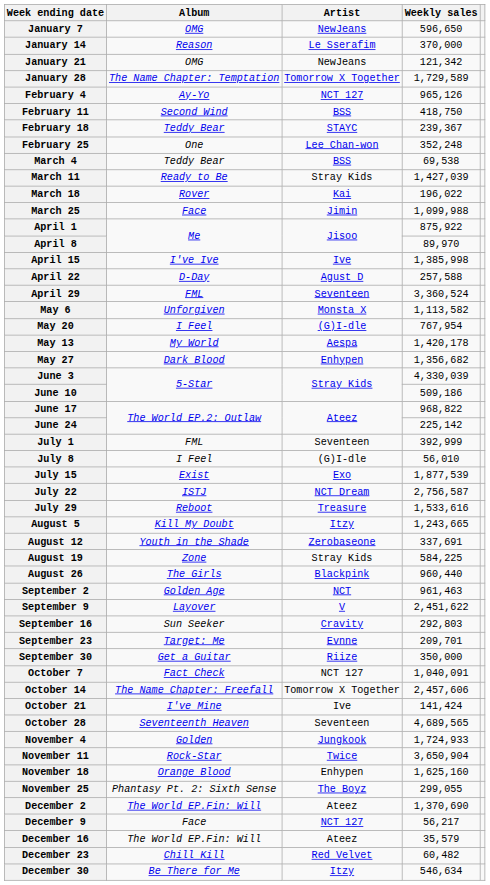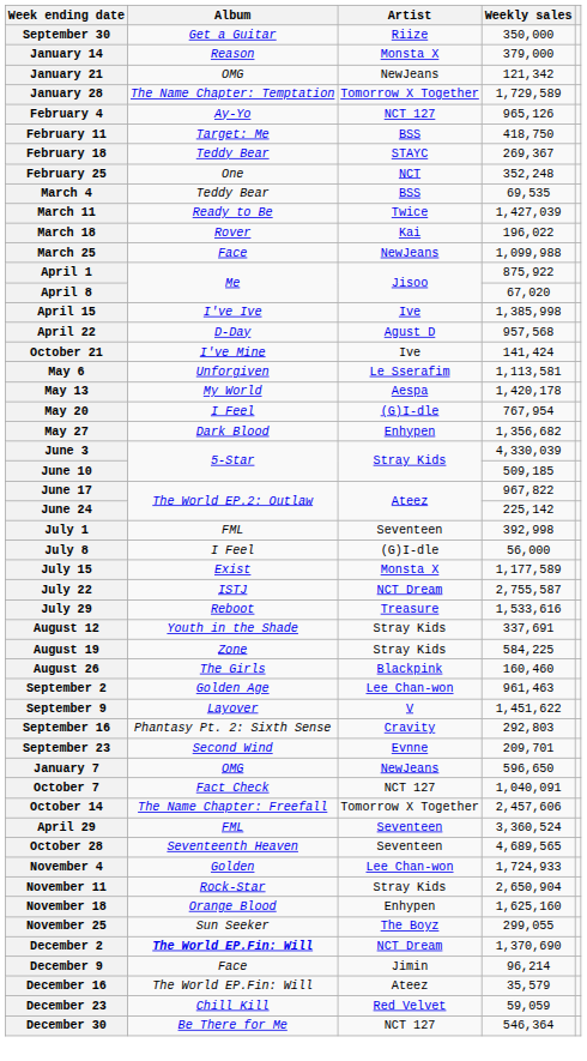 <table class="wikitable sortable plainrowheaders" style="text-align:center">
 <tr>
 <th scope="col">Week ending date</th>
 <th scope="col">Album</th>
 <th scope="col">Artist</th>
 <th scope="col">Weekly sales</th>
 <th scope="col" class="unsortable"></th>
 </tr>
 <tr>
-<th scope="row">January 7</th>
-<td><em><a href='#'>OMG</a></em></td>
-<td><a href='#'>NewJeans</a></td>
-<td>596,650</td>
+<th scope="row">September 30</th>
+<td><em><a href='#'>Get a Guitar</a></em></td>
+<td><a href='#'>Riize</a></td>
+<td>350,000</td>
 <td></td>
 </tr>
 <tr>
 <th scope="row">January 14</th>
 <td><em><a href='#'>Reason</a></em></td>
-<td><a href='#'>Le Sserafim</a></td>
-<td>370,000</td>
+<td><a href='#'>Monsta X</a></td>
+<td>379,000</td>
 <td></td>
 </tr>
 <tr>
 <th scope="row">January 21</th>
 <td><em>OMG</em></td>
 <td>NewJeans</td>
 <td>121,342</td>
 <td></td>
 </tr>
 <tr>
 <th scope="row">January 28</th>
 <td><em><a href='#'>The Name Chapter: Temptation</a></em></td>
 <td><a href='#'>Tomorrow X Together</a></td>
 <td>1,729,589</td>
 <td></td>
 </tr>
 <tr>
 <th scope="row">February 4</th>
 <td><em><a href='#'>Ay-Yo</a></em></td>
 <td><a href='#'>NCT 127</a></td>
 <td>965,126</td>
 <td></td>
 </tr>
 <tr>
 <th scope="row">February 11</th>
-<td><em><a href='#'>Second Wind</a></em></td>
+<td><em><a href='#'>Target: Me</a></em></td>
 <td><a href='#'>BSS</a></td>
 <td>418,750</td>
 <td></td>
 </tr>
 <tr>
 <th scope="row">February 18</th>
 <td><em><a href='#'>Teddy Bear</a></em></td>
 <td><a href='#'>STAYC</a></td>
-<td>239,367</td>
+<td>269,367</td>
 <td></td>
 </tr>
 <tr>
 <th scope="row">February 25</th>
 <td><em>One</em></td>
-<td><a href='#'>Lee Chan-won</a></td>
+<td><a href='#'>NCT</a></td>
 <td>352,248</td>
 <td></td>
 </tr>
 <tr>
 <th scope="row">March 4</th>
 <td><em>Teddy Bear</em></td>
 <td><a href='#'>BSS</a></td>
-<td>69,538</td>
+<td>69,535</td>
 <td></td>
 </tr>
 <tr>
 <th scope="row">March 11</th>
 <td><em><a href='#'>Ready to Be</a></em></td>
-<td>Stray Kids</td>
+<td><a href='#'>Twice</a></td>
 <td>1,427,039</td>
 <td></td>
 </tr>
 <tr>
 <th scope="row">March 18</th>
 <td><em><a href='#'>Rover</a></em></td>
 <td><a href='#'>Kai</a></td>
 <td>196,022</td>
 <td></td>
 </tr>
 <tr>
 <th scope="row">March 25</th>
 <td><em><a href='#'>Face</a></em></td>
-<td><a href='#'>Jimin</a></td>
+<td><a href='#'>NewJeans</a></td>
 <td>1,099,988</td>
 <td></td>
 </tr>
 <tr>
 <th scope="row">April 1</th>
 <td rowspan="2"><em><a href='#'>Me</a></em></td>
 <td rowspan="2"><a href='#'>Jisoo</a></td>
 <td>875,922</td>
 <td></td>
 </tr>
 <tr>
 <th scope="row">April 8</th>
-<td>89,970</td>
+<td>67,020</td>
 <td></td>
 </tr>
 <tr>
 <th scope="row">April 15</th>
 <td><em><a href='#'>I've Ive</a></em></td>
 <td><a href='#'>Ive</a></td>
 <td>1,385,998</td>
 <td></td>
 </tr>
 <tr>
 <th scope="row">April 22</th>
 <td><em><a href='#'>D-Day</a></em></td>
 <td><a href='#'>Agust D</a></td>
-<td>257,588</td>
+<td>957,568</td>
 <td></td>
 </tr>
 <tr>
-<th scope="row">April 29</th>
-<td><em><a href='#'>FML</a></em></td>
-<td><a href='#'>Seventeen</a></td>
-<td>3,360,524</td>
+<th scope="row">October 21</th>
+<td><em><a href='#'>I've Mine</a></em></td>
+<td>Ive</td>
+<td>141,424</td>
 <td></td>
 </tr>
 <tr>
 <th scope="row">May 6</th>
 <td><em><a href='#'>Unforgiven</a></em></td>
-<td><a href='#'>Monsta X</a></td>
-<td>1,113,582</td>
+<td><a href='#'>Le Sserafim</a></td>
+<td>1,113,581</td>
+<td></td>
+</tr>
+<tr>
+<th scope="row">May 13</th>
+<td><em><a href='#'>My World</a></em></td>
+<td><a href='#'>Aespa</a></td>
+<td>1,420,178</td>
 <td></td>
 </tr>
 <tr>
 <th scope="row">May 20</th>
 <td><em><a href='#'>I Feel</a></em></td>
 <td><a href='#'>(G)I-dle</a></td>
 <td>767,954</td>
-<td></td>
-</tr>
-<tr>
-<th scope="row">May 13</th>
-<td><em><a href='#'>My World</a></em></td>
-<td><a href='#'>Aespa</a></td>
-<td>1,420,178</td>
 <td></td>
 </tr>
 <tr>
 <th scope="row">May 27</th>
 <td><em><a href='#'>Dark Blood</a></em></td>
 <td><a href='#'>Enhypen</a></td>
 <td>1,356,682</td>
 <td></td>
 </tr>
 <tr>
 <th scope="row">June 3</th>
 <td rowspan="2"><em><a href='#'>5-Star</a></em></td>
 <td rowspan="2"><a href='#'>Stray Kids</a></td>
 <td>4,330,039</td>
 <td></td>
 </tr>
 <tr>
 <th scope="row">June 10</th>
-<td>509,186</td>
+<td>509,185</td>
 <td></td>
 </tr>
 <tr>
 <th scope="row">June 17</th>
 <td rowspan="2"><em><a href='#'>The World EP.2: Outlaw</a></em></td>
 <td rowspan="2"><a href='#'>Ateez</a></td>
-<td>968,822</td>
+<td>967,822</td>
 <td></td>
 </tr>
 <tr>
 <th scope="row">June 24</th>
 <td>225,142</td>
 <td></td>
 </tr>
 <tr>
 <th scope="row">July 1</th>
 <td><em>FML</em></td>
 <td>Seventeen</td>
-<td>392,999</td>
+<td>392,998</td>
 <td></td>
 </tr>
 <tr>
 <th scope="row">July 8</th>
 <td><em>I Feel</em></td>
 <td>(G)I-dle</td>
-<td>56,010</td>
+<td>56,000</td>
 <td></td>
 </tr>
 <tr>
 <th scope="row">July 15</th>
 <td><em><a href='#'>Exist</a></em></td>
-<td><a href='#'>Exo</a></td>
-<td>1,877,539</td>
+<td><a href='#'>Monsta X</a></td>
+<td>1,177,589</td>
 <td></td>
 </tr>
 <tr>
 <th scope="row">July 22</th>
 <td><em><a href='#'>ISTJ</a></em></td>
 <td><a href='#'>NCT Dream</a></td>
-<td>2,756,587</td>
+<td>2,755,587</td>
 <td></td>
 </tr>
 <tr>
 <th scope="row">July 29</th>
 <td><em><a href='#'>Reboot</a></em></td>
 <td><a href='#'>Treasure</a></td>
 <td>1,533,616</td>
 <td></td>
 </tr>
 <tr>
-<th scope="row">August 5</th>
-<td><em><a href='#'>Kill My Doubt</a></em></td>
-<td><a href='#'>Itzy</a></td>
-<td>1,243,665</td>
-<td></td>
-</tr>
-<tr>
 <th scope="row">August 12</th>
 <td><em><a href='#'>Youth in the Shade</a></em></td>
-<td><a href='#'>Zerobaseone</a></td>
+<td>Stray Kids</td>
 <td>337,691</td>
 <td></td>
 </tr>
 <tr>
 <th scope="row">August 19</th>
 <td><em><a href='#'>Zone</a></em></td>
 <td>Stray Kids</td>
 <td>584,225</td>
 <td></td>
 </tr>
 <tr>
 <th scope="row">August 26</th>
 <td><em><a href='#'>The Girls</a></em></td>
 <td><a href='#'>Blackpink</a></td>
-<td>960,440</td>
+<td>160,460</td>
 <td></td>
 </tr>
 <tr>
 <th scope="row">September 2</th>
 <td><em><a href='#'>Golden Age</a></em></td>
-<td><a href='#'>NCT</a></td>
+<td><a href='#'>Lee Chan-won</a></td>
 <td>961,463</td>
 <td></td>
 </tr>
 <tr>
 <th scope="row">September 9</th>
 <td><em><a href='#'>Layover</a></em></td>
 <td><a href='#'>V</a></td>
-<td>2,451,622</td>
+<td>1,451,622</td>
 <td></td>
 </tr>
 <tr>
 <th scope="row">September 16</th>
-<td><em>Sun Seeker</em></td>
+<td><em>Phantasy Pt. 2: Sixth Sense</em></td>
 <td><a href='#'>Cravity</a></td>
 <td>292,803</td>
 <td></td>
 </tr>
 <tr>
 <th scope="row">September 23</th>
-<td><em><a href='#'>Target: Me</a></em></td>
+<td><em><a href='#'>Second Wind</a></em></td>
 <td><a href='#'>Evnne</a></td>
 <td>209,701</td>
 <td></td>
 </tr>
 <tr>
-<th scope="row">September 30</th>
-<td><em><a href='#'>Get a Guitar</a></em></td>
-<td><a href='#'>Riize</a></td>
-<td>350,000</td>
+<th scope="row">January 7</th>
+<td><em><a href='#'>OMG</a></em></td>
+<td><a href='#'>NewJeans</a></td>
+<td>596,650</td>
 <td></td>
 </tr>
 <tr>
 <th scope="row">October 7</th>
 <td><em><a href='#'>Fact Check</a></em></td>
 <td>NCT 127</td>
 <td>1,040,091</td>
 <td></td>
 </tr>
 <tr>
 <th scope="row">October 14</th>
 <td><em><a href='#'>The Name Chapter: Freefall</a></em></td>
 <td>Tomorrow X Together</td>
 <td>2,457,606</td>
 <td></td>
 </tr>
 <tr>
-<th scope="row">October 21</th>
-<td><em><a href='#'>I've Mine</a></em></td>
-<td>Ive</td>
-<td>141,424</td>
+<th scope="row">April 29</th>
+<td><em><a href='#'>FML</a></em></td>
+<td><a href='#'>Seventeen</a></td>
+<td>3,360,524</td>
 <td></td>
 </tr>
 <tr>
 <th scope="row">October 28</th>
 <td><em><a href='#'>Seventeenth Heaven</a></em></td>
 <td>Seventeen</td>
 <td>4,689,565</td>
 <td></td>
 </tr>
 <tr>
 <th scope="row">November 4</th>
 <td><em><a href='#'>Golden</a></em></td>
-<td><a href='#'>Jungkook</a></td>
+<td><a href='#'>Lee Chan-won</a></td>
 <td>1,724,933</td>
 <td></td>
 </tr>
 <tr>
 <th scope="row">November 11</th>
 <td><em><a href='#'>Rock-Star</a></em></td>
-<td><a href='#'>Twice</a></td>
-<td>3,650,904</td>
+<td>Stray Kids</td>
+<td>2,650,904</td>
 <td></td>
 </tr>
 <tr>
 <th scope="row">November 18</th>
 <td><em><a href='#'>Orange Blood</a></em></td>
 <td>Enhypen</td>
 <td>1,625,160</td>
 <td></td>
 </tr>
 <tr>
 <th scope="row">November 25</th>
-<td><em>Phantasy Pt. 2: Sixth Sense</em></td>
+<td><em>Sun Seeker</em></td>
 <td><a href='#'>The Boyz</a></td>
 <td>299,055</td>
 <td></td>
 </tr>
 <tr>
 <th scope="row">December 2</th>
-<td><em><a href='#'>The World EP.Fin: Will</a></em></td>
-<td>Ateez</td>
+<td><strong><em><a href='#'>The World EP.Fin: Will</a></em></strong></td>
+<td><a href='#'>NCT Dream</a></td>
 <td>1,370,690</td>
 <td></td>
 </tr>
 <tr>
 <th scope="row">December 9</th>
 <td><em>Face</em></td>
-<td><a href='#'>NCT 127</a></td>
-<td>56,217</td>
+<td>Jimin</td>
+<td>96,214</td>
 <td></td>
 </tr>
 <tr>
 <th scope="row">December 16</th>
 <td><em>The World EP.Fin: Will</em></td>
 <td>Ateez</td>
 <td>35,579</td>
 <td></td>
 </tr>
 <tr>
 <th scope="row">December 23</th>
 <td><em><a href='#'>Chill Kill</a></em></td>
 <td><a href='#'>Red Velvet</a></td>
-<td>60,482</td>
+<td>59,059</td>
 <td></td>
 </tr>
 <tr>
 <th scope="row">December 30</th>
 <td><em><a href='#'>Be There for Me</a></em></td>
-<td><a href='#'>Itzy</a></td>
-<td>546,634</td>
+<td>NCT 127</td>
+<td>546,364</td>
 <td></td>
 </tr>
 </table>
